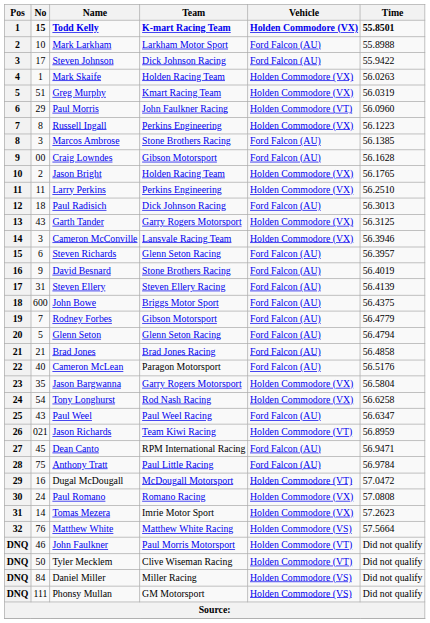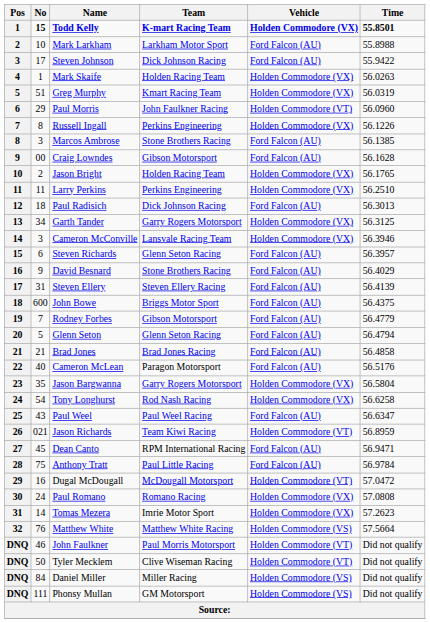 <table class="wikitable" style="font-size: 85%;">
 <tr>
 <th>Pos</th>
 <th>No</th>
 <th>Name</th>
 <th>Team</th>
 <th>Vehicle</th>
 <th>Time</th>
 </tr>
 <tr>
 <th>1</th>
 <td align=center><strong>15</strong></td>
 <td><strong> <a href='#'>Todd Kelly</a></strong></td>
 <td><strong><a href='#'>K-mart Racing Team</a></strong></td>
 <td><strong><a href='#'>Holden Commodore (VX)</a></strong></td>
 <td><strong>55.8501</strong></td>
 </tr>
 <tr>
 <th>2</th>
 <td align=center>10</td>
 <td> <a href='#'>Mark Larkham</a></td>
 <td><a href='#'>Larkham Motor Sport</a></td>
 <td><a href='#'>Ford Falcon (AU)</a></td>
 <td>55.8988</td>
 </tr>
 <tr>
 <th>3</th>
 <td align=center>17</td>
 <td> <a href='#'>Steven Johnson</a></td>
 <td><a href='#'>Dick Johnson Racing</a></td>
 <td><a href='#'>Ford Falcon (AU)</a></td>
 <td>55.9422</td>
 </tr>
 <tr>
 <th>4</th>
 <td align=center>1</td>
 <td> <a href='#'>Mark Skaife</a></td>
 <td><a href='#'>Holden Racing Team</a></td>
 <td><a href='#'>Holden Commodore (VX)</a></td>
 <td>56.0263</td>
 </tr>
 <tr>
 <th>5</th>
 <td align=center>51</td>
 <td> <a href='#'>Greg Murphy</a></td>
 <td><a href='#'>Kmart Racing Team</a></td>
 <td><a href='#'>Holden Commodore (VX)</a></td>
 <td>56.0319</td>
 </tr>
 <tr>
 <th>6</th>
 <td align=center>29</td>
 <td> <a href='#'>Paul Morris</a></td>
 <td><a href='#'>John Faulkner Racing</a></td>
 <td><a href='#'>Holden Commodore (VT)</a></td>
 <td>56.0960</td>
 </tr>
 <tr>
 <th>7</th>
 <td align=center>8</td>
 <td> <a href='#'>Russell Ingall</a></td>
 <td><a href='#'>Perkins Engineering</a></td>
 <td><a href='#'>Holden Commodore (VX)</a></td>
-<td>56.1223</td>
+<td>56.1226</td>
 </tr>
 <tr>
 <th>8</th>
 <td align=center>3</td>
 <td> <a href='#'>Marcos Ambrose</a></td>
 <td><a href='#'>Stone Brothers Racing</a></td>
 <td><a href='#'>Ford Falcon (AU)</a></td>
 <td>56.1385</td>
 </tr>
 <tr>
 <th>9</th>
 <td align=center>00</td>
 <td> <a href='#'>Craig Lowndes</a></td>
 <td><a href='#'>Gibson Motorsport</a></td>
 <td><a href='#'>Ford Falcon (AU)</a></td>
 <td>56.1628</td>
 </tr>
 <tr>
 <th>10</th>
 <td align=center>2</td>
 <td> <a href='#'>Jason Bright</a></td>
 <td><a href='#'>Holden Racing Team</a></td>
 <td><a href='#'>Holden Commodore (VX)</a></td>
 <td>56.1765</td>
 </tr>
 <tr>
 <th>11</th>
 <td align=center>11</td>
 <td> <a href='#'>Larry Perkins</a></td>
 <td><a href='#'>Perkins Engineering</a></td>
 <td><a href='#'>Holden Commodore (VX)</a></td>
 <td>56.2510</td>
 </tr>
 <tr>
 <th>12</th>
 <td align=center>18</td>
 <td> <a href='#'>Paul Radisich</a></td>
 <td><a href='#'>Dick Johnson Racing</a></td>
 <td><a href='#'>Ford Falcon (AU)</a></td>
 <td>56.3013</td>
 </tr>
 <tr>
 <th>13</th>
-<td align=center>43</td>
+<td align=center>34</td>
 <td> <a href='#'>Garth Tander</a></td>
 <td><a href='#'>Garry Rogers Motorsport</a></td>
 <td><a href='#'>Holden Commodore (VX)</a></td>
 <td>56.3125</td>
 </tr>
 <tr>
 <th>14</th>
 <td align=center>3</td>
 <td> <a href='#'>Cameron McConville</a></td>
 <td><a href='#'>Lansvale Racing Team</a></td>
 <td><a href='#'>Holden Commodore (VX)</a></td>
 <td>56.3946</td>
 </tr>
 <tr>
 <th>15</th>
 <td align=center>6</td>
 <td> <a href='#'>Steven Richards</a></td>
 <td><a href='#'>Glenn Seton Racing</a></td>
 <td><a href='#'>Ford Falcon (AU)</a></td>
 <td>56.3957</td>
 </tr>
 <tr>
 <th>16</th>
 <td align=center>9</td>
 <td> <a href='#'>David Besnard</a></td>
 <td><a href='#'>Stone Brothers Racing</a></td>
 <td><a href='#'>Ford Falcon (AU)</a></td>
-<td>56.4019</td>
+<td>56.4029</td>
 </tr>
 <tr>
 <th>17</th>
 <td align=center>31</td>
 <td> <a href='#'>Steven Ellery</a></td>
 <td><a href='#'>Steven Ellery Racing</a></td>
 <td><a href='#'>Ford Falcon (AU)</a></td>
 <td>56.4139</td>
 </tr>
 <tr>
 <th>18</th>
 <td align=center>600</td>
 <td> <a href='#'>John Bowe</a></td>
 <td><a href='#'>Briggs Motor Sport</a></td>
 <td><a href='#'>Ford Falcon (AU)</a></td>
 <td>56.4375</td>
 </tr>
 <tr>
 <th>19</th>
 <td align=center>7</td>
 <td> <a href='#'>Rodney Forbes</a></td>
 <td><a href='#'>Gibson Motorsport</a></td>
 <td><a href='#'>Ford Falcon (AU)</a></td>
 <td>56.4779</td>
 </tr>
 <tr>
 <th>20</th>
 <td align=center>5</td>
 <td> <a href='#'>Glenn Seton</a></td>
 <td><a href='#'>Glenn Seton Racing</a></td>
 <td><a href='#'>Ford Falcon (AU)</a></td>
 <td>56.4794</td>
 </tr>
 <tr>
 <th>21</th>
 <td align=center>21</td>
 <td> <a href='#'>Brad Jones</a></td>
 <td><a href='#'>Brad Jones Racing</a></td>
 <td><a href='#'>Ford Falcon (AU)</a></td>
 <td>56.4858</td>
 </tr>
 <tr>
 <th>22</th>
 <td align=center>40</td>
 <td> <a href='#'>Cameron McLean</a></td>
 <td>Paragon Motorsport</td>
 <td><a href='#'>Ford Falcon (AU)</a></td>
 <td>56.5176</td>
 </tr>
 <tr>
 <th>23</th>
 <td align=center>35</td>
 <td> <a href='#'>Jason Bargwanna</a></td>
 <td><a href='#'>Garry Rogers Motorsport</a></td>
 <td><a href='#'>Holden Commodore (VX)</a></td>
 <td>56.5804</td>
 </tr>
 <tr>
 <th>24</th>
 <td align=center>54</td>
 <td> <a href='#'>Tony Longhurst</a></td>
 <td><a href='#'>Rod Nash Racing</a></td>
 <td><a href='#'>Holden Commodore (VX)</a></td>
 <td>56.6258</td>
 </tr>
 <tr>
 <th>25</th>
 <td align=center>43</td>
 <td> <a href='#'>Paul Weel</a></td>
 <td><a href='#'>Paul Weel Racing</a></td>
 <td><a href='#'>Ford Falcon (AU)</a></td>
 <td>56.6347</td>
 </tr>
 <tr>
 <th>26</th>
 <td align=center>021</td>
 <td> <a href='#'>Jason Richards</a></td>
 <td><a href='#'>Team Kiwi Racing</a></td>
 <td><a href='#'>Holden Commodore (VT)</a></td>
 <td>56.8959</td>
 </tr>
 <tr>
 <th>27</th>
 <td align=center>45</td>
 <td> <a href='#'>Dean Canto</a></td>
 <td>RPM International Racing</td>
 <td><a href='#'>Ford Falcon (AU)</a></td>
 <td>56.9471</td>
 </tr>
 <tr>
 <th>28</th>
 <td align=center>75</td>
 <td> <a href='#'>Anthony Tratt</a></td>
 <td><a href='#'>Paul Little Racing</a></td>
 <td><a href='#'>Ford Falcon (AU)</a></td>
 <td>56.9784</td>
 </tr>
 <tr>
 <th>29</th>
 <td align=center>16</td>
 <td> Dugal McDougall</td>
 <td><a href='#'>McDougall Motorsport</a></td>
 <td><a href='#'>Holden Commodore (VT)</a></td>
 <td>57.0472</td>
 </tr>
 <tr>
 <th>30</th>
 <td align=center>24</td>
 <td> <a href='#'>Paul Romano</a></td>
 <td><a href='#'>Romano Racing</a></td>
 <td><a href='#'>Holden Commodore (VX)</a></td>
 <td>57.0808</td>
 </tr>
 <tr>
 <th>31</th>
 <td align=center>14</td>
 <td> <a href='#'>Tomas Mezera</a></td>
 <td>Imrie Motor Sport</td>
 <td><a href='#'>Holden Commodore (VX)</a></td>
 <td>57.2623</td>
 </tr>
 <tr>
 <th>32</th>
 <td align=center>76</td>
 <td> <a href='#'>Matthew White</a></td>
 <td><a href='#'>Matthew White Racing</a></td>
 <td><a href='#'>Holden Commodore (VS)</a></td>
 <td>57.5664</td>
 </tr>
 <tr>
 <th>DNQ</th>
 <td align=center>46</td>
 <td> <a href='#'>John Faulkner</a></td>
 <td><a href='#'>Paul Morris Motorsport</a></td>
 <td><a href='#'>Holden Commodore (VT)</a></td>
 <td>Did not qualify</td>
 </tr>
 <tr>
 <th>DNQ</th>
 <td align=center>50</td>
 <td> Tyler Mecklem</td>
 <td>Clive Wiseman Racing</td>
 <td><a href='#'>Holden Commodore (VT)</a></td>
 <td>Did not qualify</td>
 </tr>
 <tr>
 <th>DNQ</th>
 <td align=center>84</td>
 <td> Daniel Miller</td>
 <td>Miller Racing</td>
 <td><a href='#'>Holden Commodore (VS)</a></td>
 <td>Did not qualify</td>
 </tr>
 <tr>
 <th>DNQ</th>
 <td align=center>111</td>
 <td> Phonsy Mullan</td>
 <td>GM Motorsport</td>
 <td><a href='#'>Holden Commodore (VS)</a></td>
 <td>Did not qualify</td>
 </tr>
 <tr>
 <th colspan=6>Source:</th>
 </tr>
 <tr>
 </tr>
 </table>
